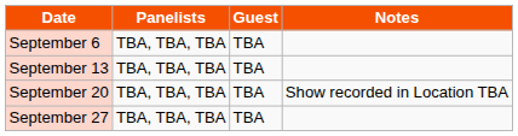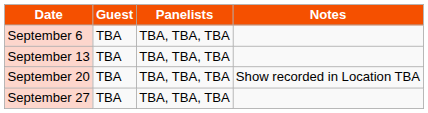 <table class="wikitable">
 <tr>
 <th style="background:#f55000;color:#FFFFFF;">Date</th>
+<th style="background:#f55000;color:#FFFFFF;">Guest</th>
 <th style="background:#f55000;color:#FFFFFF;">Panelists</th>
-<th style="background:#f55000;color:#FFFFFF;">Guest</th>
 <th style="background:#f55000;color:#FFFFFF;">Notes</th>
 </tr>
 <tr>
 <td style="background:#FDD6CC;color:#000000;">September 6</td>
+<td>TBA</td>
 <td>TBA, TBA, TBA</td>
-<td>TBA</td>
 <td></td>
 </tr>
 <tr>
 <td style="background:#FDD6CC;color:#000000;">September 13</td>
+<td>TBA</td>
 <td>TBA, TBA, TBA</td>
-<td>TBA</td>
 <td></td>
 </tr>
 <tr>
 <td style="background:#FDD6CC;color:#000000;">September 20</td>
+<td>TBA</td>
 <td>TBA, TBA, TBA</td>
-<td>TBA</td>
 <td>Show recorded in Location TBA</td>
 </tr>
 <tr>
 <td style="background:#FDD6CC;color:#000000;">September 27</td>
+<td>TBA</td>
 <td>TBA, TBA, TBA</td>
-<td>TBA</td>
 <td></td>
 </tr>
 </table>
